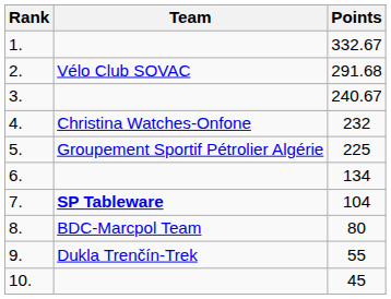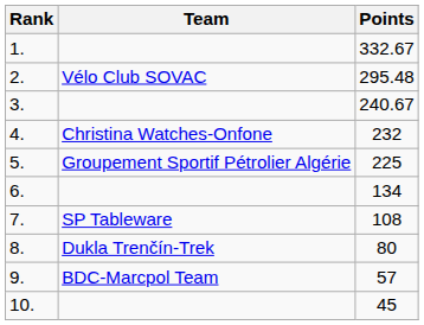 <table class="wikitable sortable">
 <tr>
 <th>Rank</th>
 <th>Team</th>
 <th>Points</th>
 </tr>
 <tr>
 <td>1.</td>
 <td></td>
 <td align=center>332.67</td>
 </tr>
 <tr>
 <td>2.</td>
 <td><a href='#'>Vélo Club SOVAC</a></td>
-<td align=center>291.68</td>
+<td align=center>295.48</td>
 </tr>
 <tr>
 <td>3.</td>
 <td></td>
 <td align=center>240.67</td>
 </tr>
 <tr>
 <td>4.</td>
 <td><a href='#'>Christina Watches-Onfone</a></td>
 <td align=center>232</td>
 </tr>
 <tr>
 <td>5.</td>
 <td><a href='#'>Groupement Sportif Pétrolier Algérie</a></td>
 <td align=center>225</td>
 </tr>
 <tr>
 <td>6.</td>
 <td></td>
 <td align=center>134</td>
 </tr>
 <tr>
 <td>7.</td>
-<td><strong><a href='#'>SP Tableware</a></strong></td>
-<td align=center>104</td>
+<td><a href='#'>SP Tableware</a></td>
+<td align=center>108</td>
 </tr>
 <tr>
 <td>8.</td>
-<td><a href='#'>BDC-Marcpol Team</a></td>
+<td><a href='#'>Dukla Trenčín-Trek</a></td>
 <td align=center>80</td>
 </tr>
 <tr>
 <td>9.</td>
-<td><a href='#'>Dukla Trenčín-Trek</a></td>
-<td align=center>55</td>
+<td><a href='#'>BDC-Marcpol Team</a></td>
+<td align=center>57</td>
 </tr>
 <tr>
 <td>10.</td>
 <td></td>
 <td align=center>45</td>
 </tr>
 </table>
